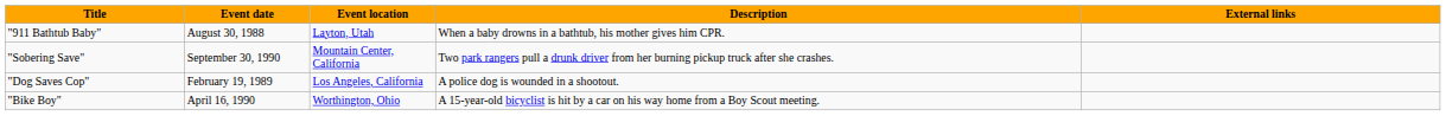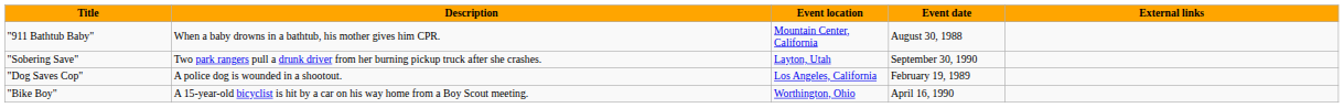 <table class="wikitable" style="width: 100%;">
 <tr>
 <th style="background: #FFA500; color: #000000; width: 10%;">Title</th>
+<th style="background: #FFA500; color: #000000; width: 36%;">Description</th>
+<th style="background: #FFA500; color: #000000; width: 7%;">Event location</th>
 <th style="background: #FFA500; color: #000000; width: 7%;">Event date</th>
-<th style="background: #FFA500; color: #000000; width: 7%;">Event location</th>
-<th style="background: #FFA500; color: #000000; width: 36%;">Description</th>
 <th style="background: #FFA500; color: #000000; width: 20%;">External links</th>
 </tr>
 <tr>
 <td>"911 Bathtub Baby"</td>
+<td>When a baby drowns in a bathtub, his mother gives him CPR.</td>
+<td><a href='#'>Mountain Center, California</a></td>
 <td>August 30, 1988</td>
-<td><a href='#'>Layton, Utah</a></td>
-<td>When a baby drowns in a bathtub, his mother gives him CPR.</td>
 <td><br></td>
 </tr>
 <tr>
 <td>"Sobering Save"</td>
+<td>Two <a href='#'>park rangers</a> pull a <a href='#'>drunk driver</a> from her burning pickup truck after she crashes.</td>
+<td><a href='#'>Layton, Utah</a></td>
 <td>September 30, 1990</td>
-<td><a href='#'>Mountain Center, California</a></td>
-<td>Two <a href='#'>park rangers</a> pull a <a href='#'>drunk driver</a> from her burning pickup truck after she crashes.</td>
 <td></td>
 </tr>
 <tr>
 <td>"Dog Saves Cop"</td>
+<td>A police dog is wounded in a shootout.</td>
+<td><a href='#'>Los Angeles, California</a></td>
 <td>February 19, 1989</td>
-<td><a href='#'>Los Angeles, California</a></td>
-<td>A police dog is wounded in a shootout.</td>
 <td></td>
 </tr>
 <tr>
 <td>"Bike Boy"</td>
+<td>A 15-year-old <a href='#'>bicyclist</a> is hit by a car on his way home from a Boy Scout meeting.</td>
+<td><a href='#'>Worthington, Ohio</a></td>
 <td>April 16, 1990</td>
-<td><a href='#'>Worthington, Ohio</a></td>
-<td>A 15-year-old <a href='#'>bicyclist</a> is hit by a car on his way home from a Boy Scout meeting.</td>
 <td></td>
 </tr>
 </table>
